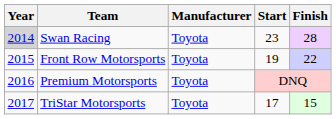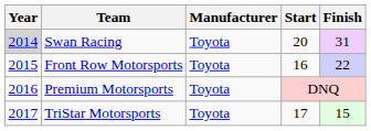 <table class="wikitable" style="font-size: 90%;">
 <tr>
 <th>Year</th>
 <th>Team</th>
 <th>Manufacturer</th>
 <th>Start</th>
 <th>Finish</th>
 </tr>
 <tr>
 <td style="background: lightgrey;"><a href='#'>2014</a></td>
 <td><a href='#'>Swan Racing</a></td>
 <td><a href='#'>Toyota</a></td>
-<td align=center>23</td>
-<td align=center style="background:#EFCFFF;">28</td>
+<td align=center>20</td>
+<td align=center style="background:#EFCFFF;">31</td>
 </tr>
 <tr>
 <td><a href='#'>2015</a></td>
 <td><a href='#'>Front Row Motorsports</a></td>
 <td><a href='#'>Toyota</a></td>
-<td align=center>19</td>
+<td align=center>16</td>
 <td align=center style="background:#CFCFFF;">22</td>
 </tr>
 <tr>
 <td><a href='#'>2016</a></td>
 <td><a href='#'>Premium Motorsports</a></td>
 <td><a href='#'>Toyota</a></td>
 <td align=center style="background:#FFCFCF;" colspan=2>DNQ</td>
 </tr>
 <tr>
 <td><a href='#'>2017</a></td>
 <td><a href='#'>TriStar Motorsports</a></td>
 <td><a href='#'>Toyota</a></td>
 <td align=center>17</td>
 <td align=center style="background:#DFFFDF;">15</td>
 </tr>
 </table>
